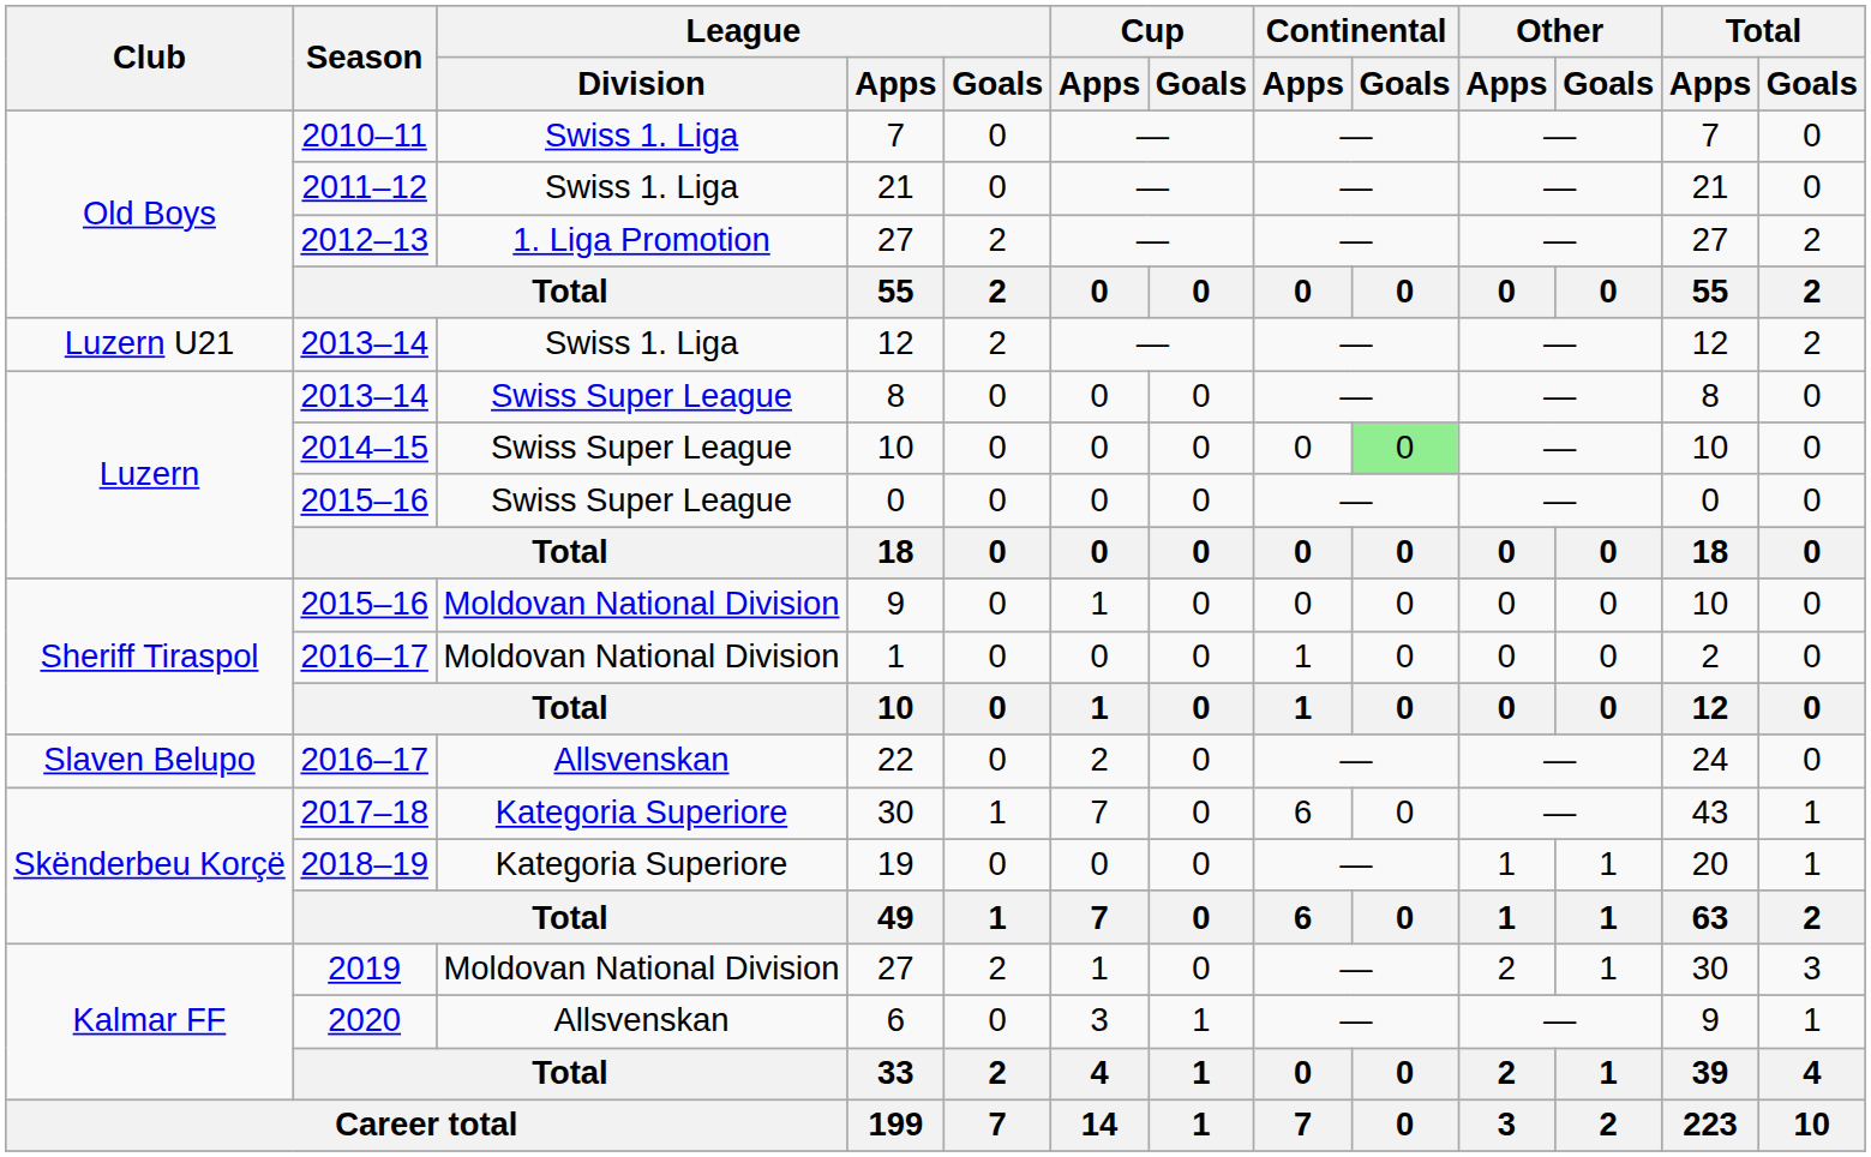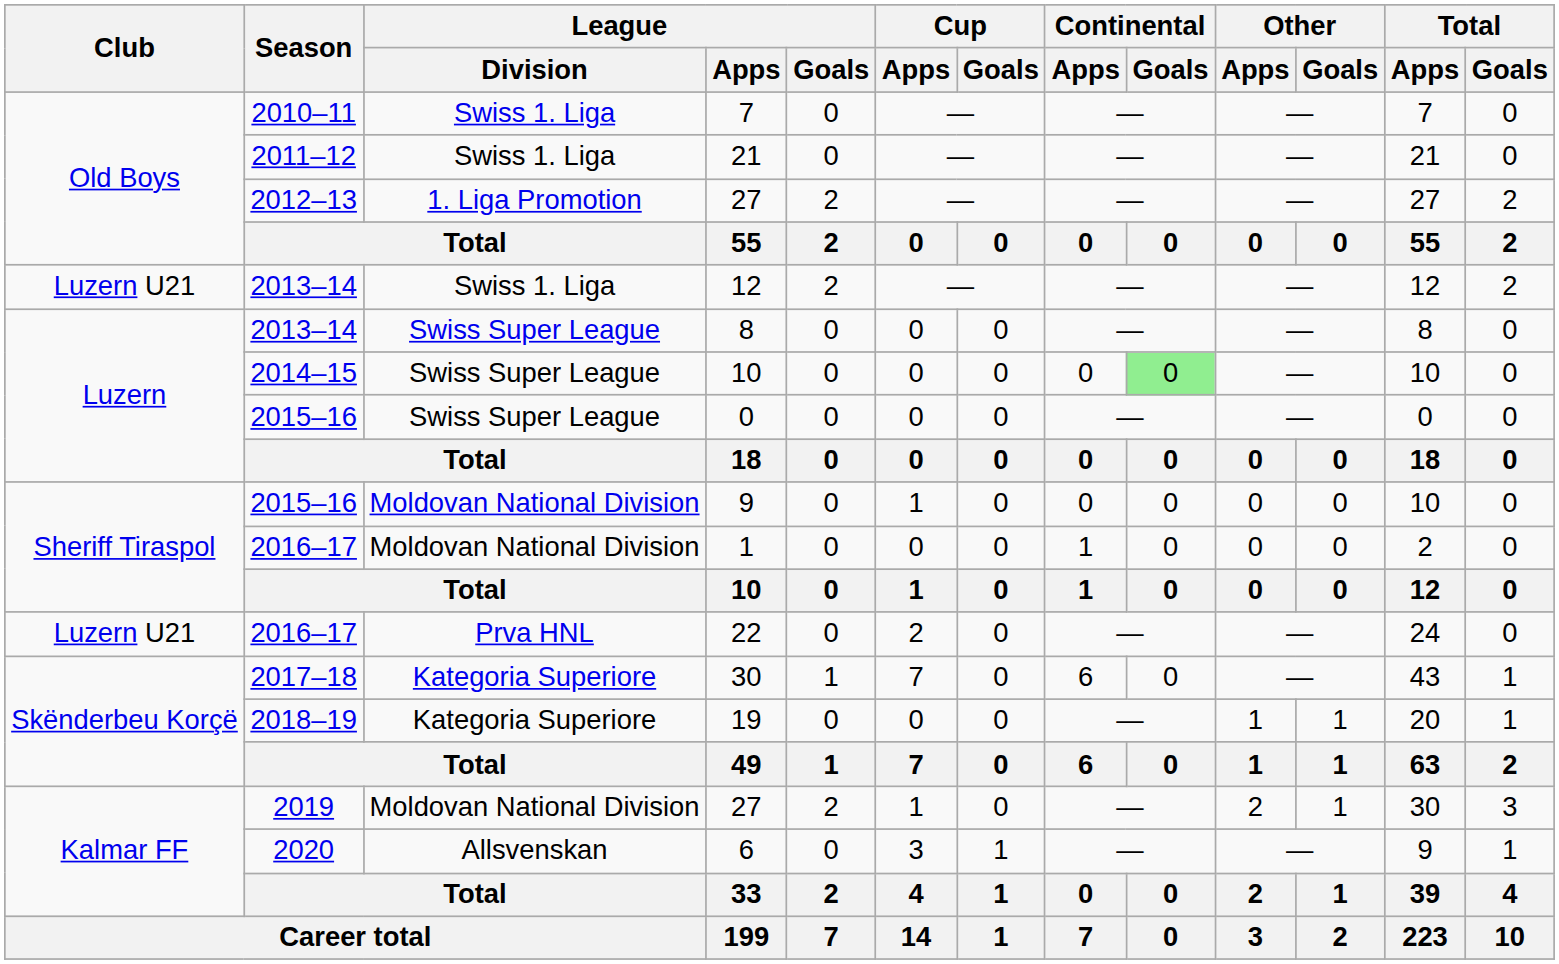 <table class="wikitable" style="text-align:center">
 <tr>
 <th rowspan="2">Club</th>
 <th rowspan="2">Season</th>
 <th colspan="3">League</th>
 <th colspan="2">Cup</th>
 <th colspan="2">Continental</th>
 <th colspan="2">Other</th>
 <th colspan="2">Total</th>
 </tr>
 <tr>
 <th>Division</th>
 <th>Apps</th>
 <th>Goals</th>
 <th>Apps</th>
 <th>Goals</th>
 <th>Apps</th>
 <th>Goals</th>
 <th>Apps</th>
 <th>Goals</th>
 <th>Apps</th>
 <th>Goals</th>
 </tr>
 <tr>
 <td rowspan="4"><a href='#'>Old Boys</a></td>
 <td><a href='#'>2010–11</a></td>
 <td><a href='#'>Swiss 1. Liga</a></td>
 <td>7</td>
 <td>0</td>
 <td colspan="2">—</td>
 <td colspan="2">—</td>
 <td colspan="2">—</td>
 <td>7</td>
 <td>0</td>
 </tr>
 <tr>
 <td><a href='#'>2011–12</a></td>
 <td>Swiss 1. Liga</td>
 <td>21</td>
 <td>0</td>
 <td colspan="2">—</td>
 <td colspan="2">—</td>
 <td colspan="2">—</td>
 <td>21</td>
 <td>0</td>
 </tr>
 <tr>
 <td><a href='#'>2012–13</a></td>
 <td><a href='#'>1. Liga Promotion</a></td>
 <td>27</td>
 <td>2</td>
 <td colspan="2">—</td>
 <td colspan="2">—</td>
 <td colspan="2">—</td>
 <td>27</td>
 <td>2</td>
 </tr>
 <tr>
 <th colspan="2">Total</th>
 <th>55</th>
 <th>2</th>
 <th>0</th>
 <th>0</th>
 <th>0</th>
 <th>0</th>
 <th>0</th>
 <th>0</th>
 <th>55</th>
 <th>2</th>
 </tr>
 <tr>
 <td><a href='#'>Luzern</a> U21</td>
 <td><a href='#'>2013–14</a></td>
 <td>Swiss 1. Liga</td>
 <td>12</td>
 <td>2</td>
 <td colspan="2">—</td>
 <td colspan="2">—</td>
 <td colspan="2">—</td>
 <td>12</td>
 <td>2</td>
 </tr>
 <tr>
 <td rowspan="4"><a href='#'>Luzern</a></td>
 <td><a href='#'>2013–14</a></td>
 <td><a href='#'>Swiss Super League</a></td>
 <td>8</td>
 <td>0</td>
 <td>0</td>
 <td>0</td>
 <td colspan="2">—</td>
 <td colspan="2">—</td>
 <td>8</td>
 <td>0</td>
 </tr>
 <tr>
 <td><a href='#'>2014–15</a></td>
 <td>Swiss Super League</td>
 <td>10</td>
 <td>0</td>
 <td>0</td>
 <td>0</td>
 <td>0</td>
 <td style="background: lightgreen;">0</td>
 <td colspan="2">—</td>
 <td>10</td>
 <td>0</td>
 </tr>
 <tr>
 <td><a href='#'>2015–16</a></td>
 <td>Swiss Super League</td>
 <td>0</td>
 <td>0</td>
 <td>0</td>
 <td>0</td>
 <td colspan="2">—</td>
 <td colspan="2">—</td>
 <td>0</td>
 <td>0</td>
 </tr>
 <tr>
 <th colspan="2">Total</th>
 <th>18</th>
 <th>0</th>
 <th>0</th>
 <th>0</th>
 <th>0</th>
 <th>0</th>
 <th>0</th>
 <th>0</th>
 <th>18</th>
 <th>0</th>
 </tr>
 <tr>
 <td rowspan="3"><a href='#'>Sheriff Tiraspol</a></td>
 <td><a href='#'>2015–16</a></td>
 <td><a href='#'>Moldovan National Division</a></td>
 <td>9</td>
 <td>0</td>
 <td>1</td>
 <td>0</td>
 <td>0</td>
 <td>0</td>
 <td>0</td>
 <td>0</td>
 <td>10</td>
 <td>0</td>
 </tr>
 <tr>
 <td><a href='#'>2016–17</a></td>
 <td>Moldovan National Division</td>
 <td>1</td>
 <td>0</td>
 <td>0</td>
 <td>0</td>
 <td>1</td>
 <td>0</td>
 <td>0</td>
 <td>0</td>
 <td>2</td>
 <td>0</td>
 </tr>
 <tr>
 <th colspan="2">Total</th>
 <th>10</th>
 <th>0</th>
 <th>1</th>
 <th>0</th>
 <th>1</th>
 <th>0</th>
 <th>0</th>
 <th>0</th>
 <th>12</th>
 <th>0</th>
 </tr>
 <tr>
-<td><a href='#'>Slaven Belupo</a></td>
+<td><a href='#'>Luzern</a> U21</td>
 <td><a href='#'>2016–17</a></td>
-<td><a href='#'>Allsvenskan</a></td>
+<td><a href='#'>Prva HNL</a></td>
 <td>22</td>
 <td>0</td>
 <td>2</td>
 <td>0</td>
 <td colspan="2">—</td>
 <td colspan="2">—</td>
 <td>24</td>
 <td>0</td>
 </tr>
 <tr>
 <td rowspan="3"><a href='#'>Skënderbeu Korçë</a></td>
 <td><a href='#'>2017–18</a></td>
 <td><a href='#'>Kategoria Superiore</a></td>
 <td>30</td>
 <td>1</td>
 <td>7</td>
 <td>0</td>
 <td>6</td>
 <td>0</td>
 <td colspan="2">—</td>
 <td>43</td>
 <td>1</td>
 </tr>
 <tr>
 <td><a href='#'>2018–19</a></td>
 <td>Kategoria Superiore</td>
 <td>19</td>
 <td>0</td>
 <td>0</td>
 <td>0</td>
 <td colspan="2">—</td>
 <td>1</td>
 <td>1</td>
 <td>20</td>
 <td>1</td>
 </tr>
 <tr>
 <th colspan="2">Total</th>
 <th>49</th>
 <th>1</th>
 <th>7</th>
 <th>0</th>
 <th>6</th>
 <th>0</th>
 <th>1</th>
 <th>1</th>
 <th>63</th>
 <th>2</th>
 </tr>
 <tr>
 <td rowspan="3"><a href='#'>Kalmar FF</a></td>
 <td><a href='#'>2019</a></td>
 <td>Moldovan National Division</td>
 <td>27</td>
 <td>2</td>
 <td>1</td>
 <td>0</td>
 <td colspan="2">—</td>
 <td>2</td>
 <td>1</td>
 <td>30</td>
 <td>3</td>
 </tr>
 <tr>
 <td><a href='#'>2020</a></td>
 <td>Allsvenskan</td>
 <td>6</td>
 <td>0</td>
 <td>3</td>
 <td>1</td>
 <td colspan="2">—</td>
 <td colspan="2">—</td>
 <td>9</td>
 <td>1</td>
 </tr>
 <tr>
 <th colspan="2">Total</th>
 <th>33</th>
 <th>2</th>
 <th>4</th>
 <th>1</th>
 <th>0</th>
 <th>0</th>
 <th>2</th>
 <th>1</th>
 <th>39</th>
 <th>4</th>
 </tr>
 <tr>
 <th colspan="3">Career total</th>
 <th>199</th>
 <th>7</th>
 <th>14</th>
 <th>1</th>
 <th>7</th>
 <th>0</th>
 <th>3</th>
 <th>2</th>
 <th>223</th>
 <th>10</th>
 </tr>
 </table>
